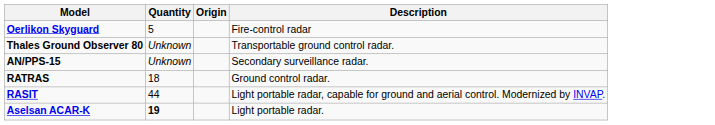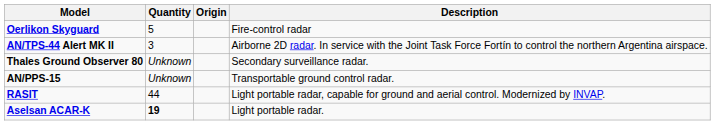 <table class="wikitable">
 <tr>
 <th>Model</th>
 <th>Quantity</th>
 <th>Origin</th>
 <th>Description</th>
 </tr>
 <tr>
 <td><strong><a href='#'>Oerlikon Skyguard</a></strong></td>
 <td>5</td>
 <td></td>
 <td>Fire-control radar</td>
 </tr>
 <tr>
+<td><strong><a href='#'>AN/TPS-44</a> Alert MK II</strong></td>
+<td>3</td>
+<td></td>
+<td>Airborne 2D <a href='#'>radar</a>. In service with the Joint Task Force Fortín to control the northern Argentina airspace.</td>
+</tr>
+<tr>
 <td><strong>Thales Ground Observer 80</strong></td>
 <td><em>Unknown</em></td>
 <td></td>
-<td>Transportable ground control radar.</td>
+<td>Secondary surveillance radar.</td>
 </tr>
 <tr>
 <td><strong>AN/PPS-15</strong></td>
 <td><em>Unknown</em></td>
 <td></td>
-<td>Secondary surveillance radar.</td>
-</tr>
-<tr>
-<td><strong>RATRAS</strong></td>
-<td>18</td>
-<td></td>
-<td>Ground control radar.</td>
+<td>Transportable ground control radar.</td>
 </tr>
 <tr>
 <td><strong><a href='#'>RASIT</a></strong></td>
 <td>44</td>
 <td><br></td>
 <td>Light portable radar, capable for ground and aerial control. Modernized by <a href='#'>INVAP</a>.</td>
 </tr>
 <tr>
 <td><a href='#'><strong>Aselsan ACAR-K</strong></a></td>
 <td><strong>19</strong></td>
 <td></td>
 <td>Light portable radar.</td>
 </tr>
 </table>
